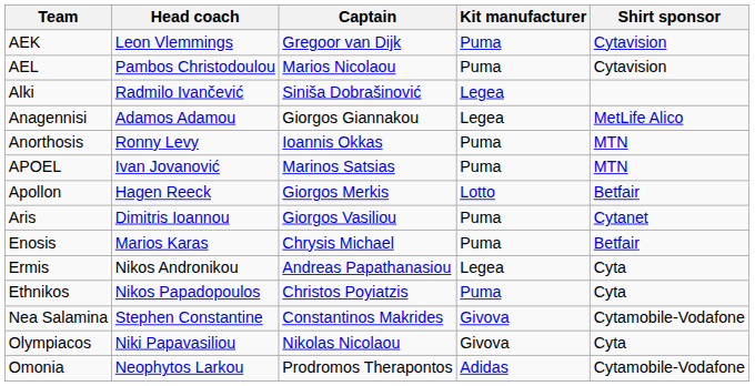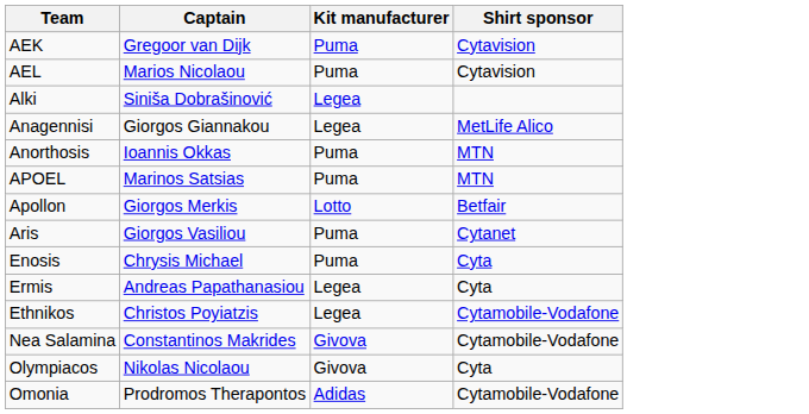 <table class="wikitable sortable" style="text-align: left;">
 <tr>
 <th>Team</th>
-<th>Head coach</th>
 <th>Captain</th>
 <th>Kit manufacturer</th>
 <th>Shirt sponsor</th>
 </tr>
 <tr>
 <td>AEK</td>
-<td> <a href='#'>Leon Vlemmings</a></td>
 <td> <a href='#'>Gregoor van Dijk</a></td>
 <td><a href='#'>Puma</a></td>
 <td><a href='#'>Cytavision</a></td>
 </tr>
 <tr>
 <td>AEL</td>
-<td> <a href='#'>Pambos Christodoulou</a></td>
 <td> <a href='#'>Marios Nicolaou</a></td>
 <td>Puma</td>
 <td>Cytavision</td>
 </tr>
 <tr>
 <td>Alki</td>
-<td> <a href='#'>Radmilo Ivančević</a></td>
 <td> <a href='#'>Siniša Dobrašinović</a></td>
 <td><a href='#'>Legea</a></td>
 <td></td>
 </tr>
 <tr>
 <td>Anagennisi</td>
-<td> <a href='#'>Adamos Adamou</a></td>
 <td> Giorgos Giannakou</td>
 <td>Legea</td>
 <td><a href='#'>MetLife Alico</a></td>
 </tr>
 <tr>
 <td>Anorthosis</td>
-<td> <a href='#'>Ronny Levy</a></td>
 <td> <a href='#'>Ioannis Okkas</a></td>
 <td>Puma</td>
 <td><a href='#'>MTN</a></td>
 </tr>
 <tr>
 <td>APOEL</td>
-<td> <a href='#'>Ivan Jovanović</a></td>
 <td> <a href='#'>Marinos Satsias</a></td>
 <td>Puma</td>
 <td><a href='#'>MTN</a></td>
 </tr>
 <tr>
 <td>Apollon</td>
-<td> <a href='#'>Hagen Reeck</a></td>
 <td> <a href='#'>Giorgos Merkis</a></td>
 <td><a href='#'>Lotto</a></td>
 <td><a href='#'>Betfair</a></td>
 </tr>
 <tr>
 <td>Aris</td>
-<td> <a href='#'>Dimitris Ioannou</a></td>
 <td> <a href='#'>Giorgos Vasiliou</a></td>
 <td>Puma</td>
 <td><a href='#'>Cytanet</a></td>
 </tr>
 <tr>
 <td>Enosis</td>
-<td> <a href='#'>Marios Karas</a></td>
 <td> <a href='#'>Chrysis Michael</a></td>
 <td>Puma</td>
-<td><a href='#'>Betfair</a></td>
+<td><a href='#'>Cyta</a></td>
 </tr>
 <tr>
 <td>Ermis</td>
-<td> Nikos Andronikou</td>
 <td> <a href='#'>Andreas Papathanasiou</a></td>
 <td>Legea</td>
 <td>Cyta</td>
 </tr>
 <tr>
 <td>Ethnikos</td>
-<td> <a href='#'>Nikos Papadopoulos</a></td>
 <td> <a href='#'>Christos Poyiatzis</a></td>
-<td><a href='#'>Puma</a></td>
-<td>Cyta</td>
+<td>Legea</td>
+<td><a href='#'>Cytamobile-Vodafone</a></td>
 </tr>
 <tr>
 <td>Nea Salamina</td>
-<td> <a href='#'>Stephen Constantine</a></td>
 <td> <a href='#'>Constantinos Makrides</a></td>
 <td><a href='#'>Givova</a></td>
 <td>Cytamobile-Vodafone</td>
 </tr>
 <tr>
 <td>Olympiacos</td>
-<td> <a href='#'>Niki Papavasiliou</a></td>
 <td> <a href='#'>Nikolas Nicolaou</a></td>
 <td>Givova</td>
 <td>Cyta</td>
 </tr>
 <tr>
 <td>Omonia</td>
-<td> <a href='#'>Neophytos Larkou</a></td>
 <td> Prodromos Therapontos</td>
 <td><a href='#'>Adidas</a></td>
 <td>Cytamobile-Vodafone</td>
 </tr>
 </table>
